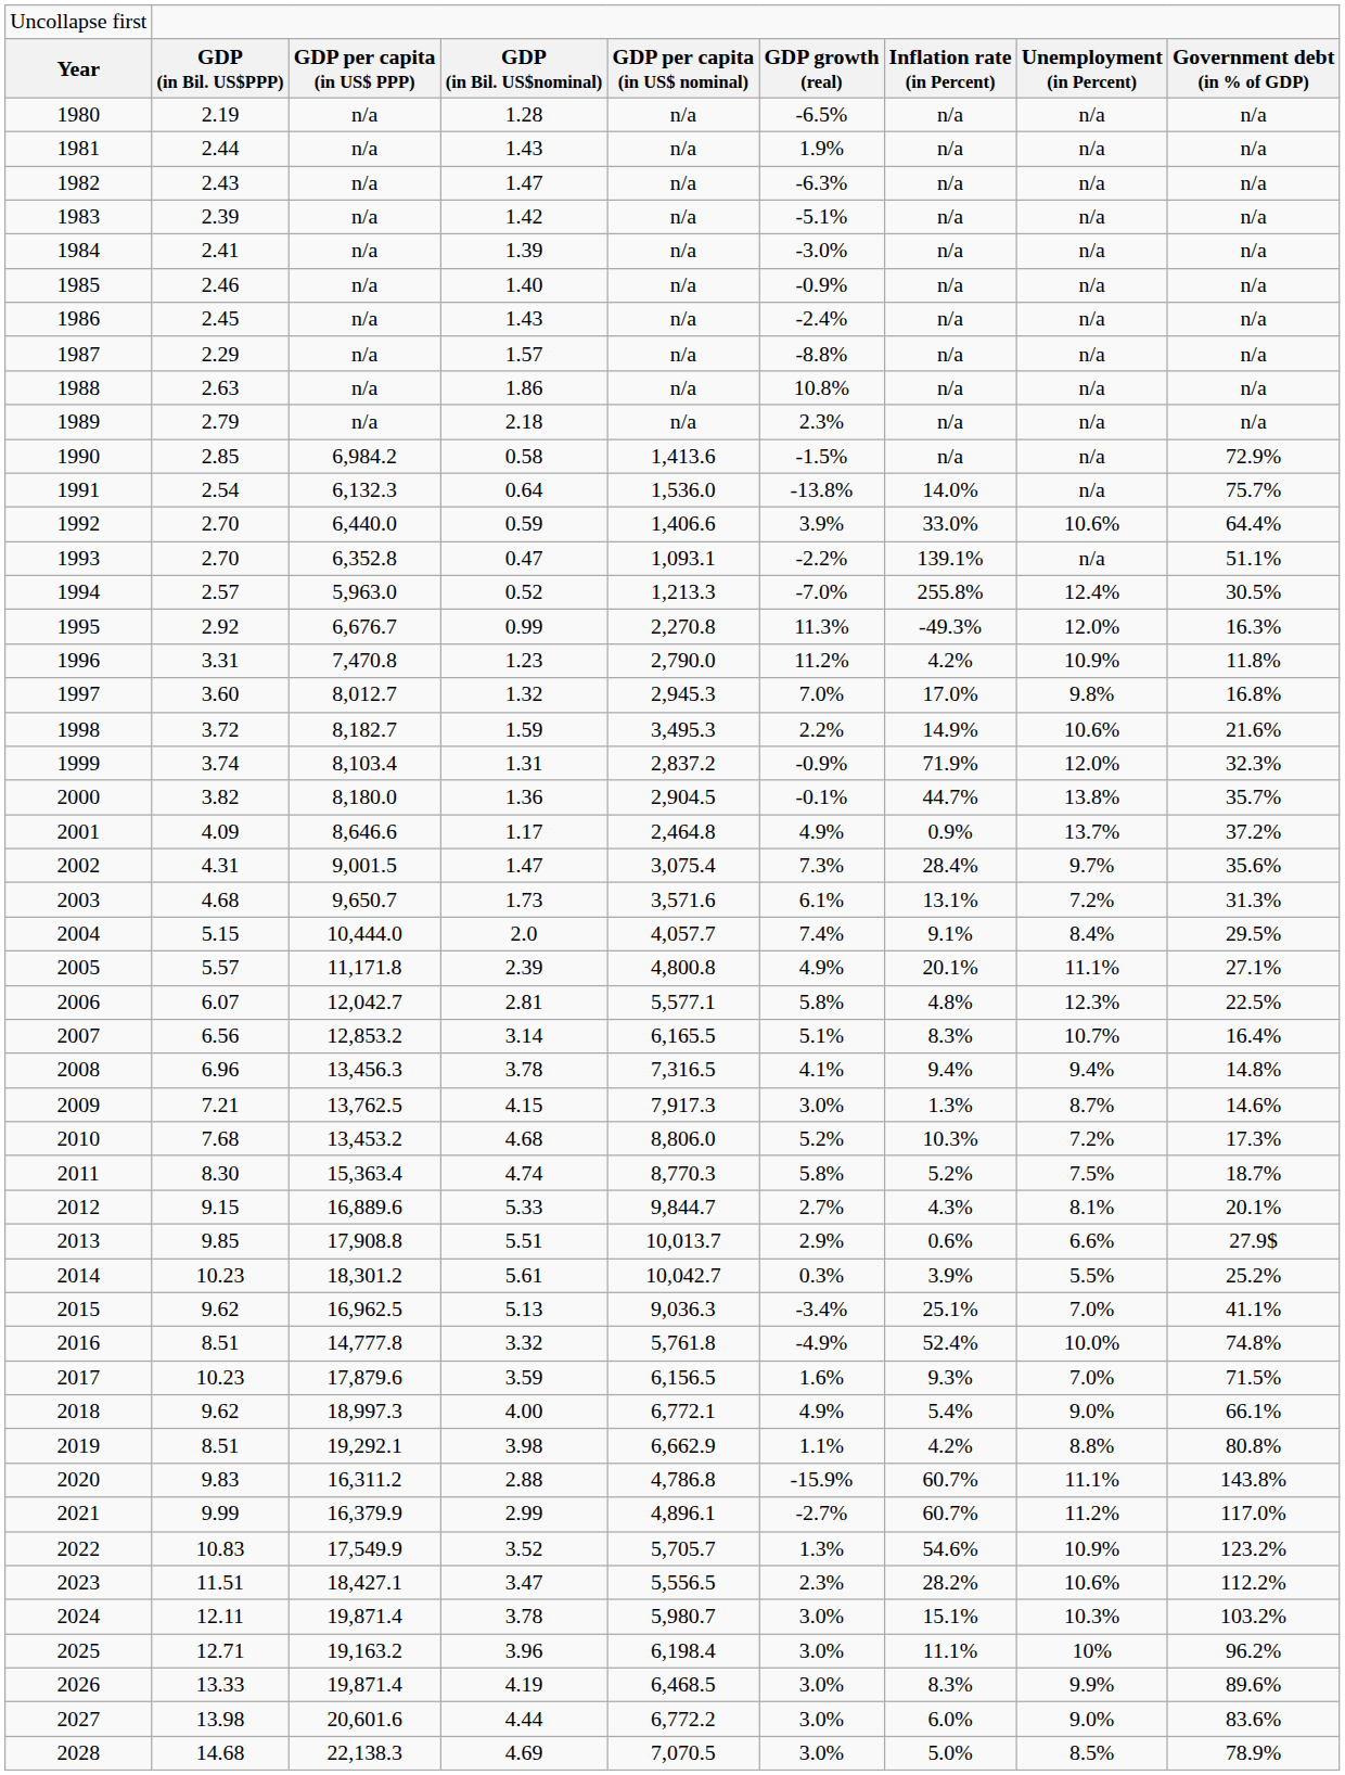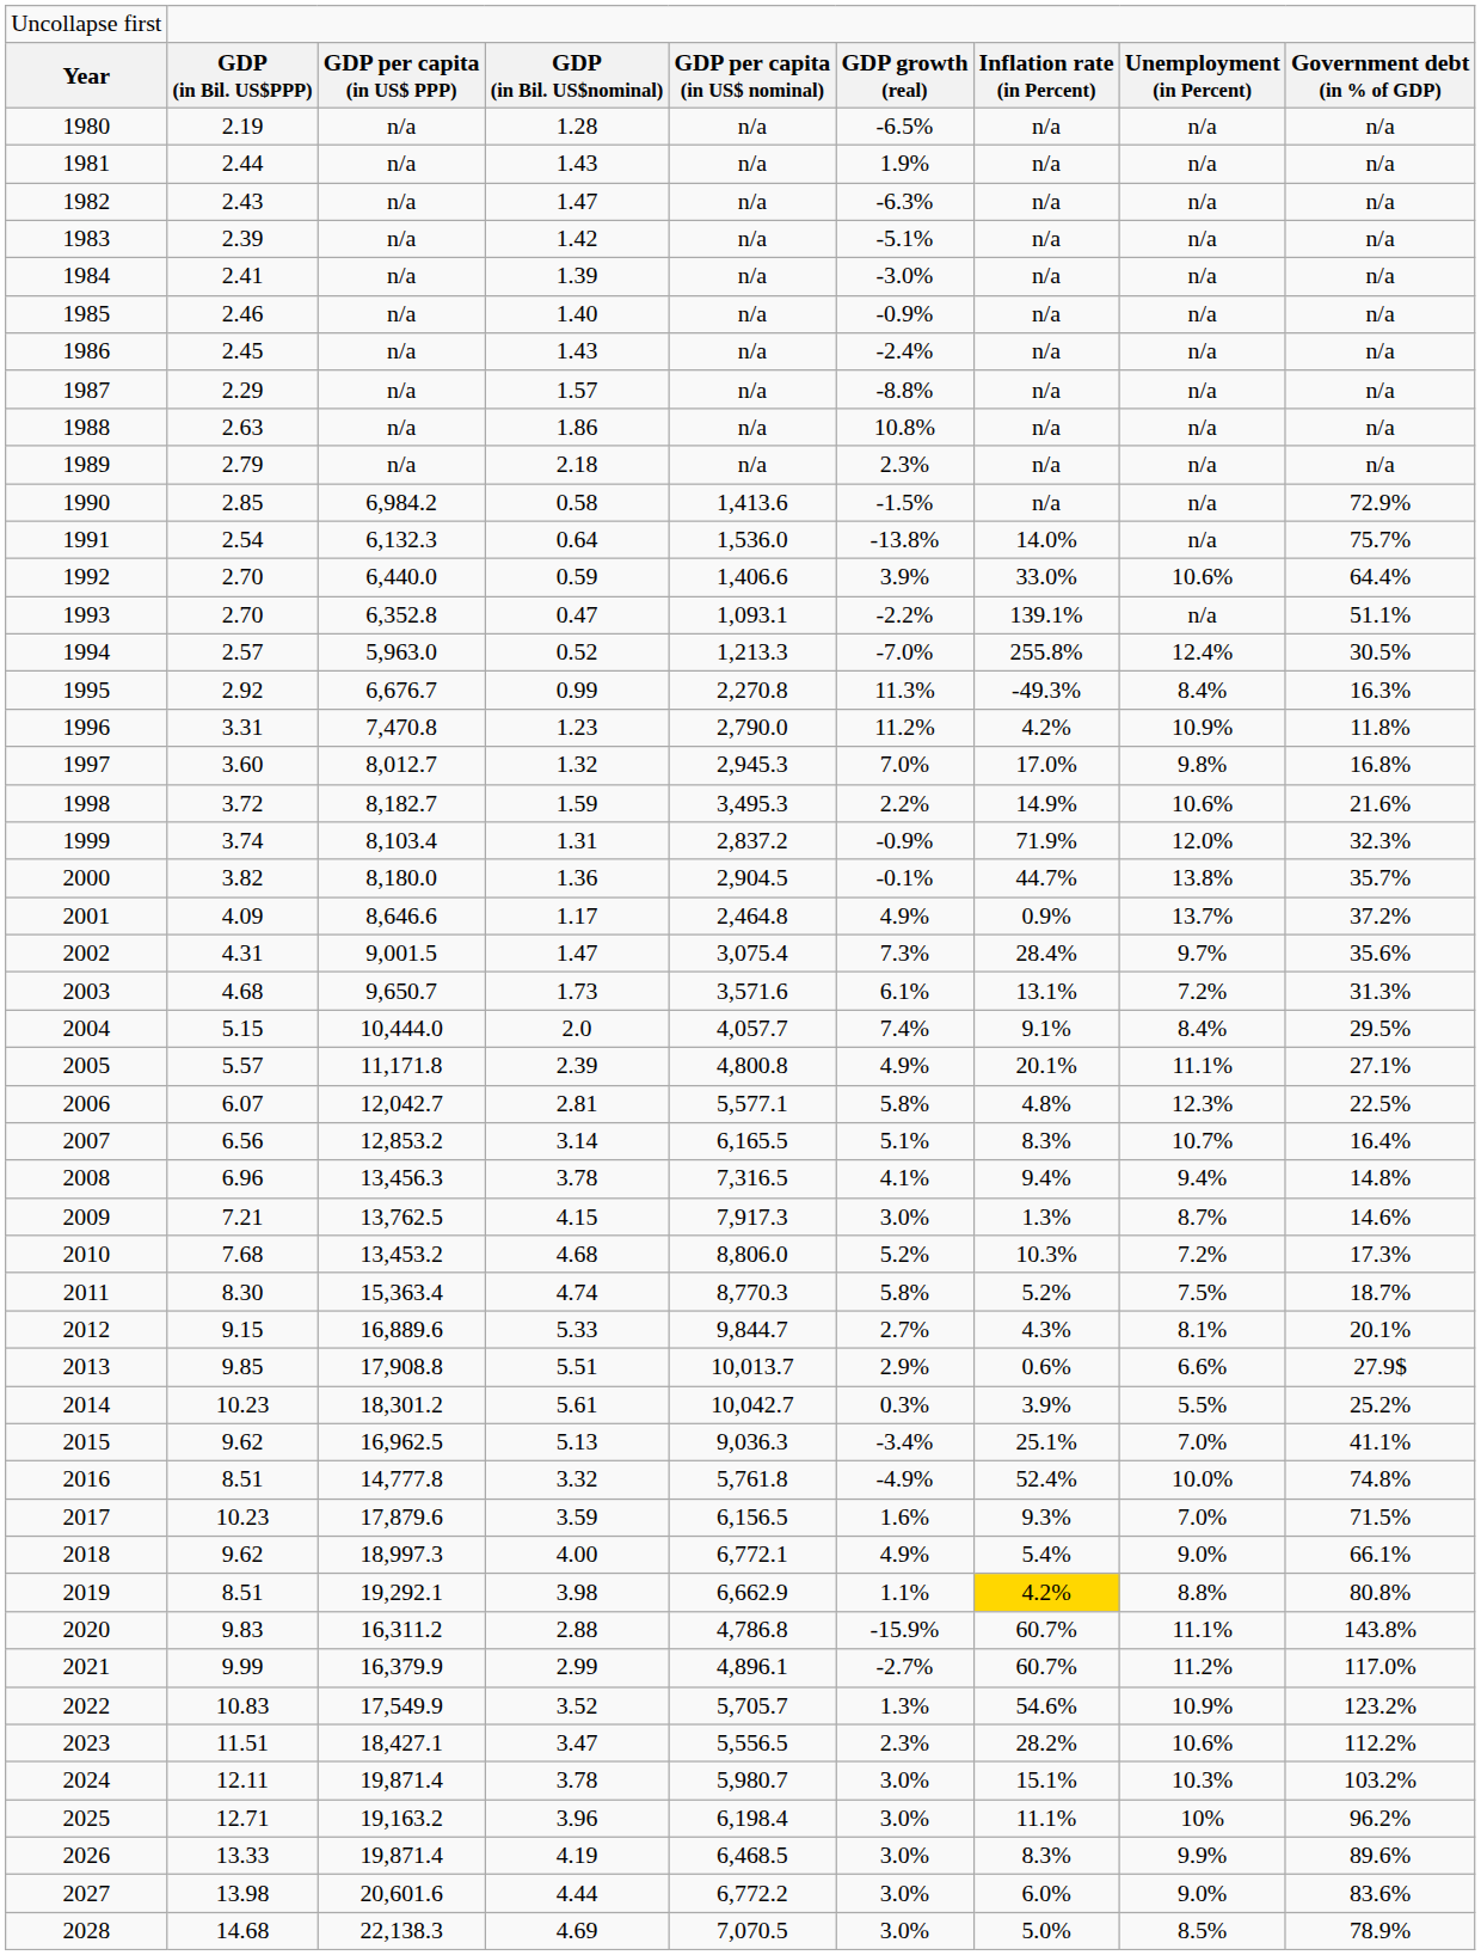 <table class="wikitable sortable mw-collapsible mw-collapsed" style="text-align:center;">
 <tr>
 <td>Uncollapse first</td>
 </tr>
 <tr>
 <th>Year</th>
 <th>GDP<br><small>(in Bil. US$PPP)</small></th>
 <th>GDP per capita<br><small>(in US$ PPP)</small></th>
 <th>GDP<br><small>(in Bil. US$nominal)</small></th>
 <th>GDP per capita<br><small>(in US$ nominal)</small></th>
 <th>GDP growth<br><small>(real)</small></th>
 <th>Inflation rate<br><small>(in Percent)</small></th>
 <th>Unemployment<br><small>(in Percent)</small></th>
 <th>Government debt<br><small>(in % of GDP)</small></th>
 </tr>
 <tr>
 <td>1980</td>
 <td>2.19</td>
 <td>n/a</td>
 <td>1.28</td>
 <td>n/a</td>
 <td>-6.5%</td>
 <td>n/a</td>
 <td>n/a</td>
 <td>n/a</td>
 </tr>
 <tr>
 <td>1981</td>
 <td>2.44</td>
 <td>n/a</td>
 <td>1.43</td>
 <td>n/a</td>
 <td>1.9%</td>
 <td>n/a</td>
 <td>n/a</td>
 <td>n/a</td>
 </tr>
 <tr>
 <td>1982</td>
 <td>2.43</td>
 <td>n/a</td>
 <td>1.47</td>
 <td>n/a</td>
 <td>-6.3%</td>
 <td>n/a</td>
 <td>n/a</td>
 <td>n/a</td>
 </tr>
 <tr>
 <td>1983</td>
 <td>2.39</td>
 <td>n/a</td>
 <td>1.42</td>
 <td>n/a</td>
 <td>-5.1%</td>
 <td>n/a</td>
 <td>n/a</td>
 <td>n/a</td>
 </tr>
 <tr>
 <td>1984</td>
 <td>2.41</td>
 <td>n/a</td>
 <td>1.39</td>
 <td>n/a</td>
 <td>-3.0%</td>
 <td>n/a</td>
 <td>n/a</td>
 <td>n/a</td>
 </tr>
 <tr>
 <td>1985</td>
 <td>2.46</td>
 <td>n/a</td>
 <td>1.40</td>
 <td>n/a</td>
 <td>-0.9%</td>
 <td>n/a</td>
 <td>n/a</td>
 <td>n/a</td>
 </tr>
 <tr>
 <td>1986</td>
 <td>2.45</td>
 <td>n/a</td>
 <td>1.43</td>
 <td>n/a</td>
 <td>-2.4%</td>
 <td>n/a</td>
 <td>n/a</td>
 <td>n/a</td>
 </tr>
 <tr>
 <td>1987</td>
 <td>2.29</td>
 <td>n/a</td>
 <td>1.57</td>
 <td>n/a</td>
 <td>-8.8%</td>
 <td>n/a</td>
 <td>n/a</td>
 <td>n/a</td>
 </tr>
 <tr>
 <td>1988</td>
 <td>2.63</td>
 <td>n/a</td>
 <td>1.86</td>
 <td>n/a</td>
 <td>10.8%</td>
 <td>n/a</td>
 <td>n/a</td>
 <td>n/a</td>
 </tr>
 <tr>
 <td>1989</td>
 <td>2.79</td>
 <td>n/a</td>
 <td>2.18</td>
 <td>n/a</td>
 <td>2.3%</td>
 <td>n/a</td>
 <td>n/a</td>
 <td>n/a</td>
 </tr>
 <tr>
 <td>1990</td>
 <td>2.85</td>
 <td>6,984.2</td>
 <td>0.58</td>
 <td>1,413.6</td>
 <td>-1.5%</td>
 <td>n/a</td>
 <td>n/a</td>
 <td>72.9%</td>
 </tr>
 <tr>
 <td>1991</td>
 <td>2.54</td>
 <td>6,132.3</td>
 <td>0.64</td>
 <td>1,536.0</td>
 <td>-13.8%</td>
 <td>14.0%</td>
 <td>n/a</td>
 <td>75.7%</td>
 </tr>
 <tr>
 <td>1992</td>
 <td>2.70</td>
 <td>6,440.0</td>
 <td>0.59</td>
 <td>1,406.6</td>
 <td>3.9%</td>
 <td>33.0%</td>
 <td>10.6%</td>
 <td>64.4%</td>
 </tr>
 <tr>
 <td>1993</td>
 <td>2.70</td>
 <td>6,352.8</td>
 <td>0.47</td>
 <td>1,093.1</td>
 <td>-2.2%</td>
 <td>139.1%</td>
 <td>n/a</td>
 <td>51.1%</td>
 </tr>
 <tr>
 <td>1994</td>
 <td>2.57</td>
 <td>5,963.0</td>
 <td>0.52</td>
 <td>1,213.3</td>
 <td>-7.0%</td>
 <td>255.8%</td>
 <td>12.4%</td>
 <td>30.5%</td>
 </tr>
 <tr>
 <td>1995</td>
 <td>2.92</td>
 <td>6,676.7</td>
 <td>0.99</td>
 <td>2,270.8</td>
 <td>11.3%</td>
 <td>-49.3%</td>
-<td>12.0%</td>
+<td>8.4%</td>
 <td>16.3%</td>
 </tr>
 <tr>
 <td>1996</td>
 <td>3.31</td>
 <td>7,470.8</td>
 <td>1.23</td>
 <td>2,790.0</td>
 <td>11.2%</td>
 <td>4.2%</td>
 <td>10.9%</td>
 <td>11.8%</td>
 </tr>
 <tr>
 <td>1997</td>
 <td>3.60</td>
 <td>8,012.7</td>
 <td>1.32</td>
 <td>2,945.3</td>
 <td>7.0%</td>
 <td>17.0%</td>
 <td>9.8%</td>
 <td>16.8%</td>
 </tr>
 <tr>
 <td>1998</td>
 <td>3.72</td>
 <td>8,182.7</td>
 <td>1.59</td>
 <td>3,495.3</td>
 <td>2.2%</td>
 <td>14.9%</td>
 <td>10.6%</td>
 <td>21.6%</td>
 </tr>
 <tr>
 <td>1999</td>
 <td>3.74</td>
 <td>8,103.4</td>
 <td>1.31</td>
 <td>2,837.2</td>
 <td>-0.9%</td>
 <td>71.9%</td>
 <td>12.0%</td>
 <td>32.3%</td>
 </tr>
 <tr>
 <td>2000</td>
 <td>3.82</td>
 <td>8,180.0</td>
 <td>1.36</td>
 <td>2,904.5</td>
 <td>-0.1%</td>
 <td>44.7%</td>
 <td>13.8%</td>
 <td>35.7%</td>
 </tr>
 <tr>
 <td>2001</td>
 <td>4.09</td>
 <td>8,646.6</td>
 <td>1.17</td>
 <td>2,464.8</td>
 <td>4.9%</td>
 <td>0.9%</td>
 <td>13.7%</td>
 <td>37.2%</td>
 </tr>
 <tr>
 <td>2002</td>
 <td>4.31</td>
 <td>9,001.5</td>
 <td>1.47</td>
 <td>3,075.4</td>
 <td>7.3%</td>
 <td>28.4%</td>
 <td>9.7%</td>
 <td>35.6%</td>
 </tr>
 <tr>
 <td>2003</td>
 <td>4.68</td>
 <td>9,650.7</td>
 <td>1.73</td>
 <td>3,571.6</td>
 <td>6.1%</td>
 <td>13.1%</td>
 <td>7.2%</td>
 <td>31.3%</td>
 </tr>
 <tr>
 <td>2004</td>
 <td>5.15</td>
 <td>10,444.0</td>
 <td>2.0</td>
 <td>4,057.7</td>
 <td>7.4%</td>
 <td>9.1%</td>
 <td>8.4%</td>
 <td>29.5%</td>
 </tr>
 <tr>
 <td>2005</td>
 <td>5.57</td>
 <td>11,171.8</td>
 <td>2.39</td>
 <td>4,800.8</td>
 <td>4.9%</td>
 <td>20.1%</td>
 <td>11.1%</td>
 <td>27.1%</td>
 </tr>
 <tr>
 <td>2006</td>
 <td>6.07</td>
 <td>12,042.7</td>
 <td>2.81</td>
 <td>5,577.1</td>
 <td>5.8%</td>
 <td>4.8%</td>
 <td>12.3%</td>
 <td>22.5%</td>
 </tr>
 <tr>
 <td>2007</td>
 <td>6.56</td>
 <td>12,853.2</td>
 <td>3.14</td>
 <td>6,165.5</td>
 <td>5.1%</td>
 <td>8.3%</td>
 <td>10.7%</td>
 <td>16.4%</td>
 </tr>
 <tr>
 <td>2008</td>
 <td>6.96</td>
 <td>13,456.3</td>
 <td>3.78</td>
 <td>7,316.5</td>
 <td>4.1%</td>
 <td>9.4%</td>
 <td>9.4%</td>
 <td>14.8%</td>
 </tr>
 <tr>
 <td>2009</td>
 <td>7.21</td>
 <td>13,762.5</td>
 <td>4.15</td>
 <td>7,917.3</td>
 <td>3.0%</td>
 <td>1.3%</td>
 <td>8.7%</td>
 <td>14.6%</td>
 </tr>
 <tr>
 <td>2010</td>
 <td>7.68</td>
 <td>13,453.2</td>
 <td>4.68</td>
 <td>8,806.0</td>
 <td>5.2%</td>
 <td>10.3%</td>
 <td>7.2%</td>
 <td>17.3%</td>
 </tr>
 <tr>
 <td>2011</td>
 <td>8.30</td>
 <td>15,363.4</td>
 <td>4.74</td>
 <td>8,770.3</td>
 <td>5.8%</td>
 <td>5.2%</td>
 <td>7.5%</td>
 <td>18.7%</td>
 </tr>
 <tr>
 <td>2012</td>
 <td>9.15</td>
 <td>16,889.6</td>
 <td>5.33</td>
 <td>9,844.7</td>
 <td>2.7%</td>
 <td>4.3%</td>
 <td>8.1%</td>
 <td>20.1%</td>
 </tr>
 <tr>
 <td>2013</td>
 <td>9.85</td>
 <td>17,908.8</td>
 <td>5.51</td>
 <td>10,013.7</td>
 <td>2.9%</td>
 <td>0.6%</td>
 <td>6.6%</td>
 <td>27.9$</td>
 </tr>
 <tr>
 <td>2014</td>
 <td>10.23</td>
 <td>18,301.2</td>
 <td>5.61</td>
 <td>10,042.7</td>
 <td>0.3%</td>
 <td>3.9%</td>
 <td>5.5%</td>
 <td>25.2%</td>
 </tr>
 <tr>
 <td>2015</td>
 <td>9.62</td>
 <td>16,962.5</td>
 <td>5.13</td>
 <td>9,036.3</td>
 <td>-3.4%</td>
 <td>25.1%</td>
 <td>7.0%</td>
 <td>41.1%</td>
 </tr>
 <tr>
 <td>2016</td>
 <td>8.51</td>
 <td>14,777.8</td>
 <td>3.32</td>
 <td>5,761.8</td>
 <td>-4.9%</td>
 <td>52.4%</td>
 <td>10.0%</td>
 <td>74.8%</td>
 </tr>
 <tr>
 <td>2017</td>
 <td>10.23</td>
 <td>17,879.6</td>
 <td>3.59</td>
 <td>6,156.5</td>
 <td>1.6%</td>
 <td>9.3%</td>
 <td>7.0%</td>
 <td>71.5%</td>
 </tr>
 <tr>
 <td>2018</td>
 <td>9.62</td>
 <td>18,997.3</td>
 <td>4.00</td>
 <td>6,772.1</td>
 <td>4.9%</td>
 <td>5.4%</td>
 <td>9.0%</td>
 <td>66.1%</td>
 </tr>
 <tr>
 <td>2019</td>
 <td>8.51</td>
 <td>19,292.1</td>
 <td>3.98</td>
 <td>6,662.9</td>
 <td>1.1%</td>
-<td>4.2%</td>
+<td style="background: gold;">4.2%</td>
 <td>8.8%</td>
 <td>80.8%</td>
 </tr>
 <tr>
 <td>2020</td>
 <td>9.83</td>
 <td>16,311.2</td>
 <td>2.88</td>
 <td>4,786.8</td>
 <td>-15.9%</td>
 <td>60.7%</td>
 <td>11.1%</td>
 <td>143.8%</td>
 </tr>
 <tr>
 <td>2021</td>
 <td>9.99</td>
 <td>16,379.9</td>
 <td>2.99</td>
 <td>4,896.1</td>
 <td>-2.7%</td>
 <td>60.7%</td>
 <td>11.2%</td>
 <td>117.0%</td>
 </tr>
 <tr>
 <td>2022</td>
 <td>10.83</td>
 <td>17,549.9</td>
 <td>3.52</td>
 <td>5,705.7</td>
 <td>1.3%</td>
 <td>54.6%</td>
 <td>10.9%</td>
 <td>123.2%</td>
 </tr>
 <tr>
 <td>2023</td>
 <td>11.51</td>
 <td>18,427.1</td>
 <td>3.47</td>
 <td>5,556.5</td>
 <td>2.3%</td>
 <td>28.2%</td>
 <td>10.6%</td>
 <td>112.2%</td>
 </tr>
 <tr>
 <td>2024</td>
 <td>12.11</td>
 <td>19,871.4</td>
 <td>3.78</td>
 <td>5,980.7</td>
 <td>3.0%</td>
 <td>15.1%</td>
 <td>10.3%</td>
 <td>103.2%</td>
 </tr>
 <tr>
 <td>2025</td>
 <td>12.71</td>
 <td>19,163.2</td>
 <td>3.96</td>
 <td>6,198.4</td>
 <td>3.0%</td>
 <td>11.1%</td>
 <td>10%</td>
 <td>96.2%</td>
 </tr>
 <tr>
 <td>2026</td>
 <td>13.33</td>
 <td>19,871.4</td>
 <td>4.19</td>
 <td>6,468.5</td>
 <td>3.0%</td>
 <td>8.3%</td>
 <td>9.9%</td>
 <td>89.6%</td>
 </tr>
 <tr>
 <td>2027</td>
 <td>13.98</td>
 <td>20,601.6</td>
 <td>4.44</td>
 <td>6,772.2</td>
 <td>3.0%</td>
 <td>6.0%</td>
 <td>9.0%</td>
 <td>83.6%</td>
 </tr>
 <tr>
 <td>2028</td>
 <td>14.68</td>
 <td>22,138.3</td>
 <td>4.69</td>
 <td>7,070.5</td>
 <td>3.0%</td>
 <td>5.0%</td>
 <td>8.5%</td>
 <td>78.9%</td>
 </tr>
 </table>
